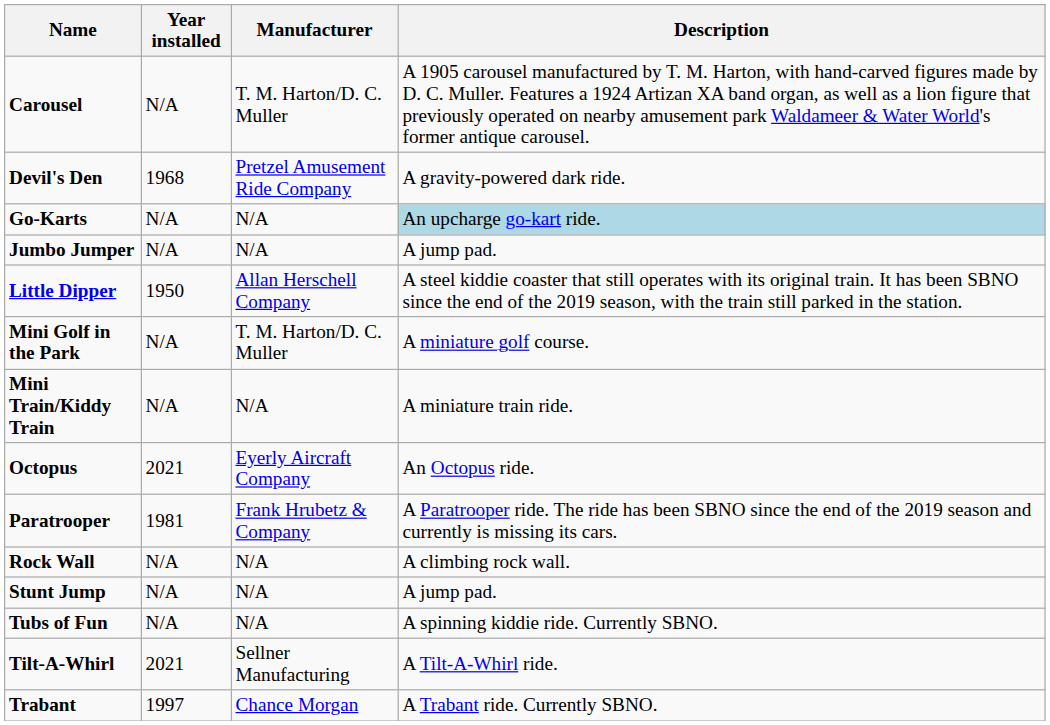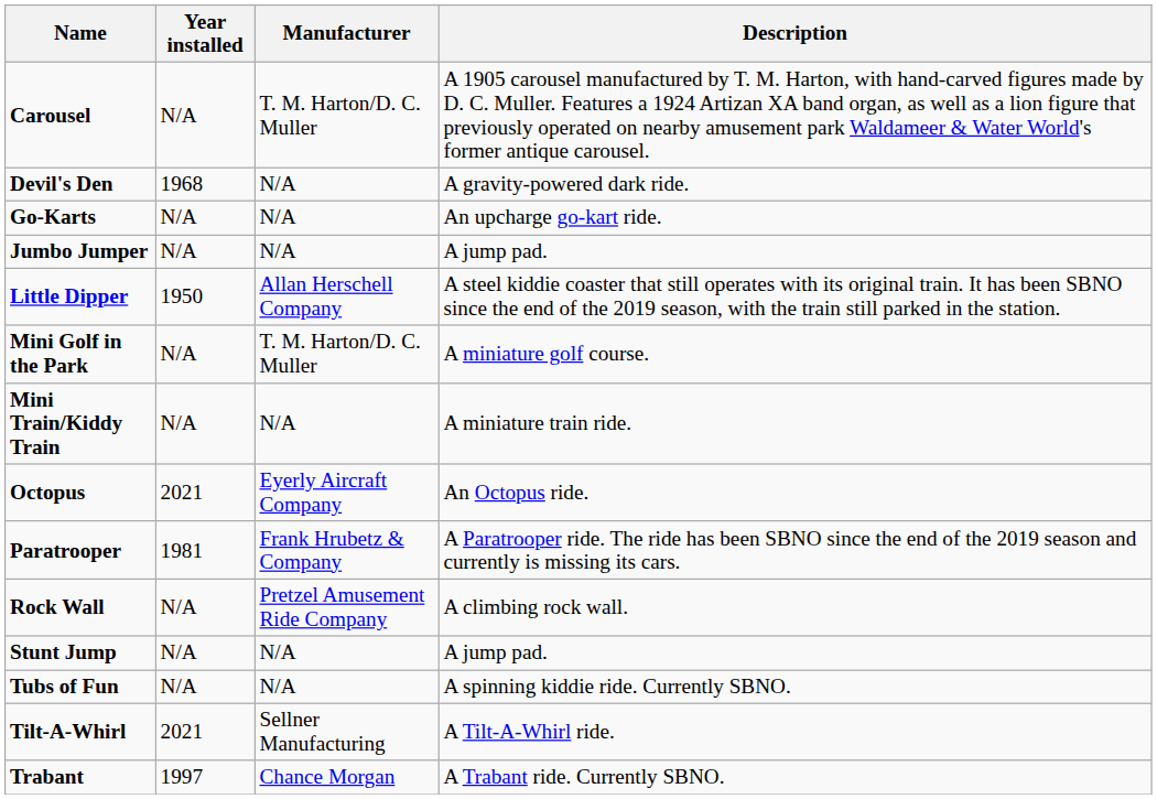 <table class="wikitable">
 <tr>
 <th>Name</th>
 <th>Year installed</th>
 <th>Manufacturer</th>
 <th>Description</th>
 </tr>
 <tr>
 <td><strong>Carousel</strong></td>
 <td>N/A</td>
 <td>T. M. Harton/D. C. Muller</td>
 <td>A 1905 carousel manufactured by T. M. Harton, with hand-carved figures made by D. C. Muller. Features a 1924 Artizan XA band organ, as well as a lion figure that previously operated on nearby amusement park <a href='#'>Waldameer & Water World</a>'s former antique carousel.</td>
 </tr>
 <tr>
 <td><strong>Devil's Den</strong></td>
 <td>1968</td>
-<td><a href='#'>Pretzel Amusement Ride Company</a></td>
+<td>N/A</td>
 <td>A gravity-powered dark ride.</td>
 </tr>
 <tr>
 <td><strong>Go-Karts</strong></td>
 <td>N/A</td>
 <td>N/A</td>
-<td style="background: lightblue;">An upcharge <a href='#'>go-kart</a> ride.</td>
+<td>An upcharge <a href='#'>go-kart</a> ride.</td>
 </tr>
 <tr>
 <td><strong>Jumbo Jumper</strong></td>
 <td>N/A</td>
 <td>N/A</td>
 <td>A jump pad.</td>
 </tr>
 <tr>
 <td><a href='#'><strong>Little Dipper</strong></a></td>
 <td>1950</td>
 <td><a href='#'>Allan Herschell Company</a></td>
 <td>A steel kiddie coaster that still operates with its original train. It has been SBNO since the end of the 2019 season, with the train still parked in the station.</td>
 </tr>
 <tr>
 <td><strong>Mini Golf in the Park</strong></td>
 <td>N/A</td>
 <td>T. M. Harton/D. C. Muller</td>
 <td>A <a href='#'>miniature golf</a> course.</td>
 </tr>
 <tr>
 <td><strong>Mini Train/Kiddy Train</strong></td>
 <td>N/A</td>
 <td>N/A</td>
 <td>A miniature train ride.</td>
 </tr>
 <tr>
 <td><strong>Octopus</strong></td>
 <td>2021</td>
 <td><a href='#'>Eyerly Aircraft Company</a></td>
 <td>An <a href='#'>Octopus</a> ride.</td>
 </tr>
 <tr>
 <td><strong>Paratrooper</strong></td>
 <td>1981</td>
 <td><a href='#'>Frank Hrubetz & Company</a></td>
 <td>A <a href='#'>Paratrooper</a> ride. The ride has been SBNO since the end of the 2019 season and currently is missing its cars.</td>
 </tr>
 <tr>
 <td><strong>Rock Wall</strong></td>
 <td>N/A</td>
-<td>N/A</td>
+<td><a href='#'>Pretzel Amusement Ride Company</a></td>
 <td>A climbing rock wall.</td>
 </tr>
 <tr>
 <td><strong>Stunt Jump</strong></td>
 <td>N/A</td>
 <td>N/A</td>
 <td>A jump pad.</td>
 </tr>
 <tr>
 <td><strong>Tubs of Fun</strong></td>
 <td>N/A</td>
 <td>N/A</td>
 <td>A spinning kiddie ride. Currently SBNO.</td>
 </tr>
 <tr>
 <td><strong>Tilt-A-Whirl</strong></td>
 <td>2021</td>
 <td>Sellner Manufacturing</td>
 <td>A <a href='#'>Tilt-A-Whirl</a> ride.</td>
 </tr>
 <tr>
 <td><strong>Trabant</strong></td>
 <td>1997</td>
 <td><a href='#'>Chance Morgan</a></td>
 <td>A <a href='#'>Trabant</a> ride. Currently SBNO.</td>
 </tr>
 </table>
